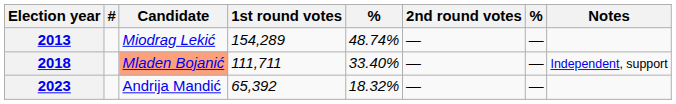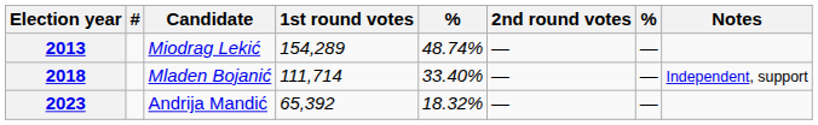 <table class="wikitable">
 <tr>
 <th>Election year</th>
 <th>#</th>
 <th>Candidate</th>
 <th>1st round votes</th>
 <th>%</th>
 <th>2nd round votes</th>
 <th>%</th>
 <th>Notes</th>
 </tr>
 <tr>
 <th><a href='#'>2013</a></th>
 <td></td>
 <td><em><a href='#'>Miodrag Lekić</a></em></td>
 <td><em>154,289</em></td>
 <td><em>48.74%</em></td>
 <td><em>—</em></td>
 <td><em>—</em></td>
 <td></td>
 </tr>
 <tr>
 <th><a href='#'>2018</a></th>
 <td></td>
-<td style="background: lightsalmon;"><em><a href='#'>Mladen Bojanić</a></em></td>
-<td><em>111,711</em></td>
+<td><em><a href='#'>Mladen Bojanić</a></em></td>
+<td><em>111,714</em></td>
 <td><em>33.40%</em></td>
 <td><em>—</em></td>
 <td><em>—</em></td>
 <td><small><a href='#'>Independent</a>, support</small></td>
 </tr>
 <tr>
 <th><a href='#'>2023</a></th>
 <td></td>
 <td><a href='#'>Andrija Mandić</a></td>
 <td><em>65,392</em></td>
 <td><em>18.32%</em></td>
 <td><em>—</em></td>
 <td><em>—</em></td>
 <td></td>
 </tr>
 </table>
